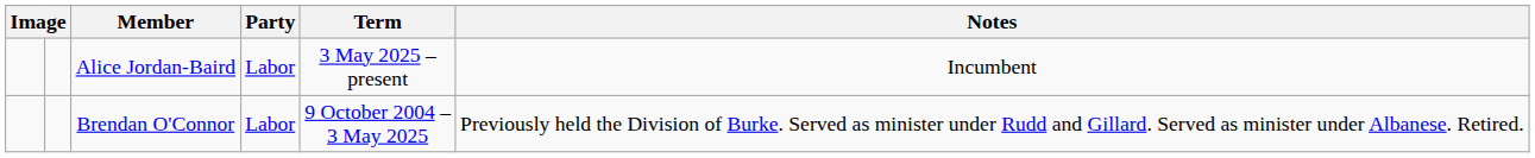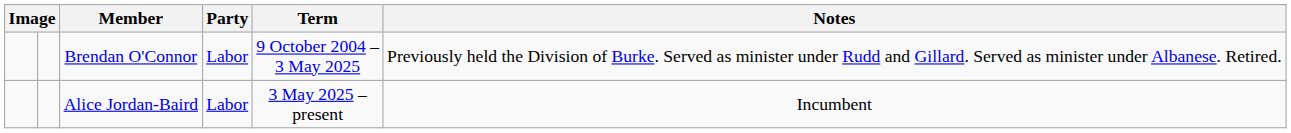 <table class="wikitable sortable" style="text-align:center">
 <tr>
 <th colspan=2>Image</th>
 <th>Member</th>
 <th>Party</th>
 <th>Term</th>
 <th>Notes</th>
 </tr>
 <tr>
 <td> </td>
 <td></td>
+<td><a href='#'>Brendan O'Connor</a><br></td>
+<td><a href='#'>Labor</a></td>
+<td nowrap><a href='#'>9 October 2004</a> –<br><a href='#'>3 May 2025</a></td>
+<td>Previously held the Division of <a href='#'>Burke</a>. Served as minister under <a href='#'>Rudd</a> and <a href='#'>Gillard</a>. Served as minister under <a href='#'>Albanese</a>. Retired.</td>
+</tr>
+<tr>
+<td> </td>
+<td></td>
 <td><a href='#'>Alice Jordan-Baird</a><br></td>
 <td><a href='#'>Labor</a></td>
 <td nowrap><a href='#'>3 May 2025</a> –<br> present</td>
 <td>Incumbent</td>
 </tr>
-<tr>
-<td> </td>
-<td></td>
-<td><a href='#'>Brendan O'Connor</a><br></td>
-<td><a href='#'>Labor</a></td>
-<td nowrap><a href='#'>9 October 2004</a> –<br><a href='#'>3 May 2025</a></td>
-<td>Previously held the Division of <a href='#'>Burke</a>. Served as minister under <a href='#'>Rudd</a> and <a href='#'>Gillard</a>. Served as minister under <a href='#'>Albanese</a>. Retired.</td>
-</tr>
 </table>
